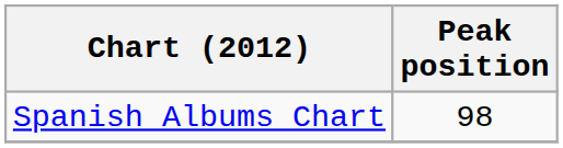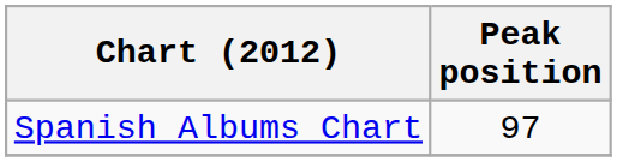 <table class="wikitable sortable">
 <tr>
 <th>Chart (2012)</th>
 <th style="text-align:center;">Peak<br>position</th>
 </tr>
 <tr>
 <td><a href='#'>Spanish Albums Chart</a></td>
-<td style="text-align:center;">98</td>
+<td style="text-align:center;">97</td>
 </tr>
 <tr>
 </tr>
 </table>
